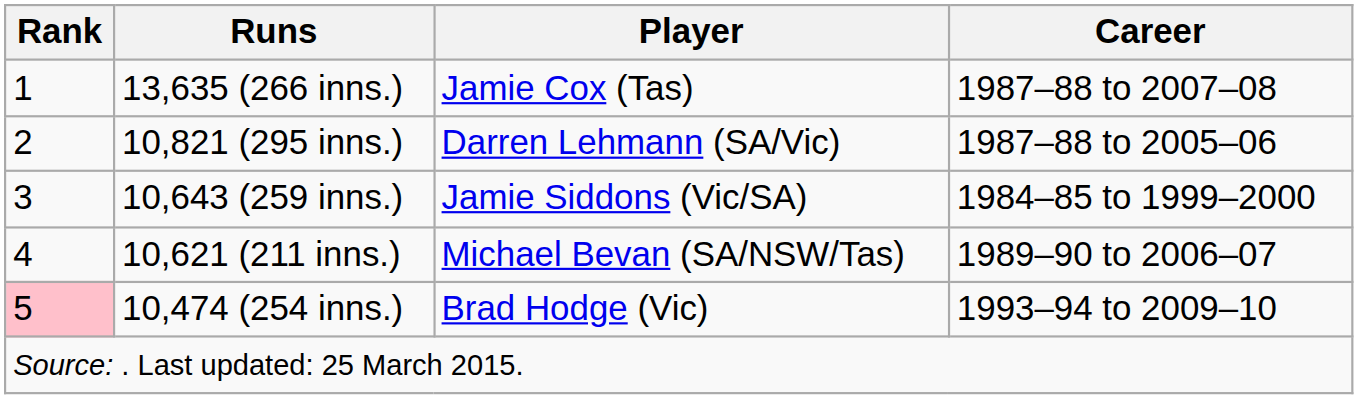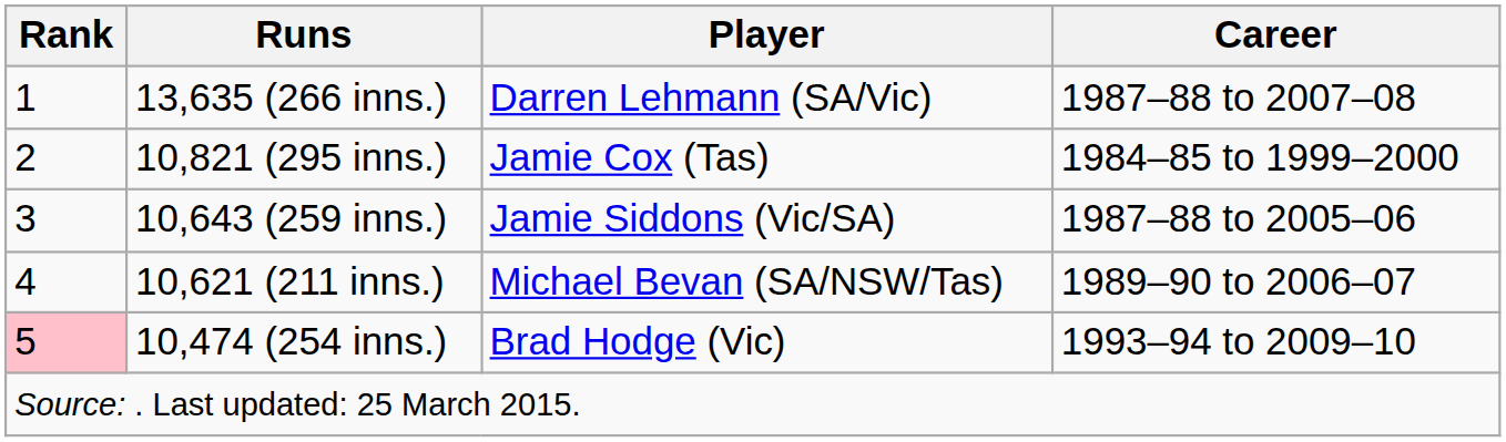 <table class="wikitable" style="width:70%;">
 <tr>
 <th>Rank</th>
 <th>Runs</th>
 <th>Player</th>
 <th>Career</th>
 </tr>
 <tr>
 <td>1</td>
 <td>13,635 (266 inns.)</td>
-<td><a href='#'>Jamie Cox</a> (Tas)</td>
+<td><a href='#'>Darren Lehmann</a> (SA/Vic)</td>
 <td>1987–88 to 2007–08</td>
 </tr>
 <tr>
 <td>2</td>
 <td>10,821 (295 inns.)</td>
-<td><a href='#'>Darren Lehmann</a> (SA/Vic)</td>
-<td>1987–88 to 2005–06</td>
+<td><a href='#'>Jamie Cox</a> (Tas)</td>
+<td>1984–85 to 1999–2000</td>
 </tr>
 <tr>
 <td>3</td>
 <td>10,643 (259 inns.)</td>
 <td><a href='#'>Jamie Siddons</a> (Vic/SA)</td>
-<td>1984–85 to 1999–2000</td>
+<td>1987–88 to 2005–06</td>
 </tr>
 <tr>
 <td>4</td>
 <td>10,621 (211 inns.)</td>
 <td><a href='#'>Michael Bevan</a> (SA/NSW/Tas)</td>
 <td>1989–90 to 2006–07</td>
 </tr>
 <tr>
 <td style="background: pink;">5</td>
 <td>10,474 (254 inns.)</td>
 <td><a href='#'>Brad Hodge</a> (Vic)</td>
 <td>1993–94 to 2009–10</td>
 </tr>
 <tr>
 <td colspan=4><small><em>Source: </em>. Last updated: 25 March 2015.</small></td>
 </tr>
 </table>
